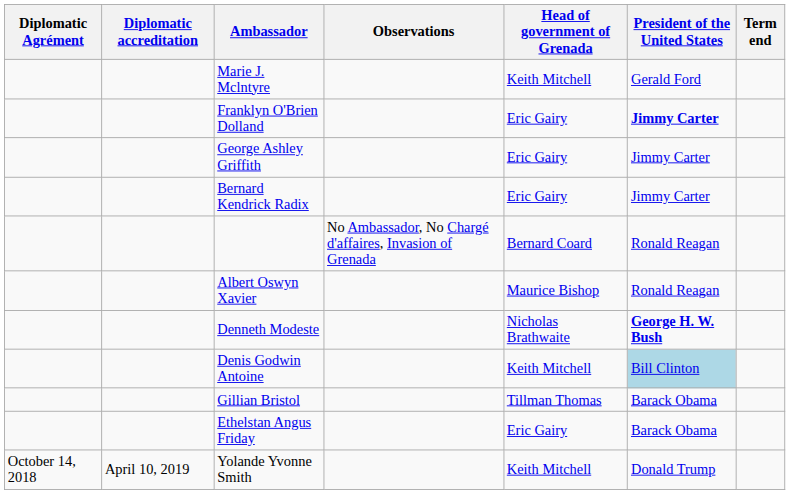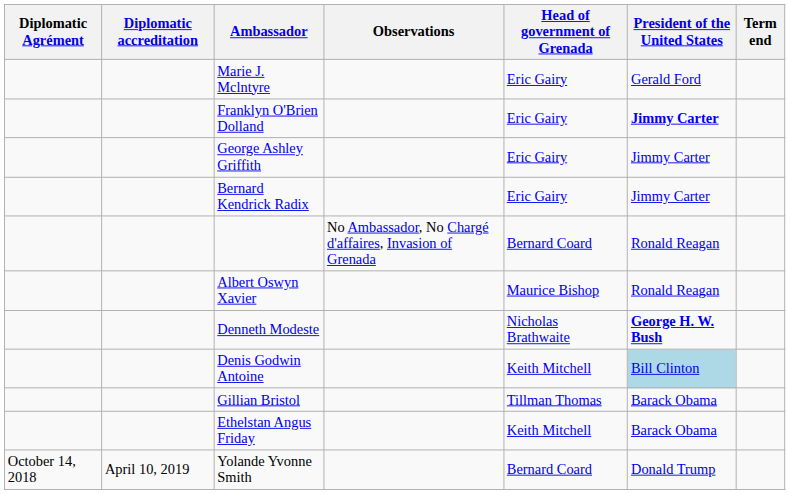 <table class="wikitable sortable">
 <tr>
 <th>Diplomatic <a href='#'>Agrément</a></th>
 <th><a href='#'>Diplomatic accreditation</a></th>
 <th><a href='#'>Ambassador</a></th>
 <th>Observations</th>
 <th><a href='#'>Head of government of Grenada</a></th>
 <th><a href='#'>President of the United States</a></th>
 <th>Term end</th>
 </tr>
 <tr>
 <td></td>
 <td></td>
 <td><a href='#'>Marie J. Mclntyre</a></td>
 <td></td>
-<td><a href='#'>Keith Mitchell</a></td>
+<td><a href='#'>Eric Gairy</a></td>
 <td><a href='#'>Gerald Ford</a></td>
 <td></td>
 </tr>
 <tr>
 <td></td>
 <td></td>
 <td><a href='#'>Franklyn O'Brien Dolland</a></td>
 <td></td>
 <td><a href='#'>Eric Gairy</a></td>
 <td><strong><a href='#'>Jimmy Carter</a></strong></td>
 <td></td>
 </tr>
 <tr>
 <td></td>
 <td></td>
 <td><a href='#'>George Ashley Griffith</a></td>
 <td></td>
 <td><a href='#'>Eric Gairy</a></td>
 <td><a href='#'>Jimmy Carter</a></td>
 <td></td>
 </tr>
 <tr>
 <td></td>
 <td></td>
 <td><a href='#'>Bernard Kendrick Radix</a></td>
 <td></td>
 <td><a href='#'>Eric Gairy</a></td>
 <td><a href='#'>Jimmy Carter</a></td>
 <td></td>
 </tr>
 <tr>
 <td></td>
 <td></td>
 <td></td>
 <td>No <a href='#'>Ambassador</a>, No <a href='#'>Chargé d'affaires</a>, <a href='#'>Invasion of Grenada</a></td>
 <td><a href='#'>Bernard Coard</a></td>
 <td><a href='#'>Ronald Reagan</a></td>
 <td></td>
 </tr>
 <tr>
 <td></td>
 <td></td>
 <td><a href='#'>Albert Oswyn Xavier</a></td>
 <td></td>
 <td><a href='#'>Maurice Bishop</a></td>
 <td><a href='#'>Ronald Reagan</a></td>
 <td></td>
 </tr>
 <tr>
 <td></td>
 <td></td>
 <td><a href='#'>Denneth Modeste</a></td>
 <td></td>
 <td><a href='#'>Nicholas Brathwaite</a></td>
 <td><strong><a href='#'>George H. W. Bush</a></strong></td>
 <td></td>
 </tr>
 <tr>
 <td></td>
 <td></td>
 <td><a href='#'>Denis Godwin Antoine</a></td>
 <td></td>
 <td><a href='#'>Keith Mitchell</a></td>
 <td style="background: lightblue;"><a href='#'>Bill Clinton</a></td>
 <td></td>
 </tr>
 <tr>
 <td></td>
 <td></td>
 <td><a href='#'>Gillian Bristol</a></td>
 <td></td>
 <td><a href='#'>Tillman Thomas</a></td>
 <td><a href='#'>Barack Obama</a></td>
 <td></td>
 </tr>
 <tr>
 <td></td>
 <td></td>
 <td><a href='#'>Ethelstan Angus Friday</a></td>
 <td></td>
-<td><a href='#'>Eric Gairy</a></td>
+<td><a href='#'>Keith Mitchell</a></td>
 <td><a href='#'>Barack Obama</a></td>
 <td></td>
 </tr>
 <tr>
 <td>October 14, 2018</td>
 <td>April 10, 2019</td>
 <td>Yolande Yvonne Smith</td>
 <td></td>
-<td><a href='#'>Keith Mitchell</a></td>
+<td><a href='#'>Bernard Coard</a></td>
 <td><a href='#'>Donald Trump</a></td>
 <td></td>
 </tr>
 </table>
